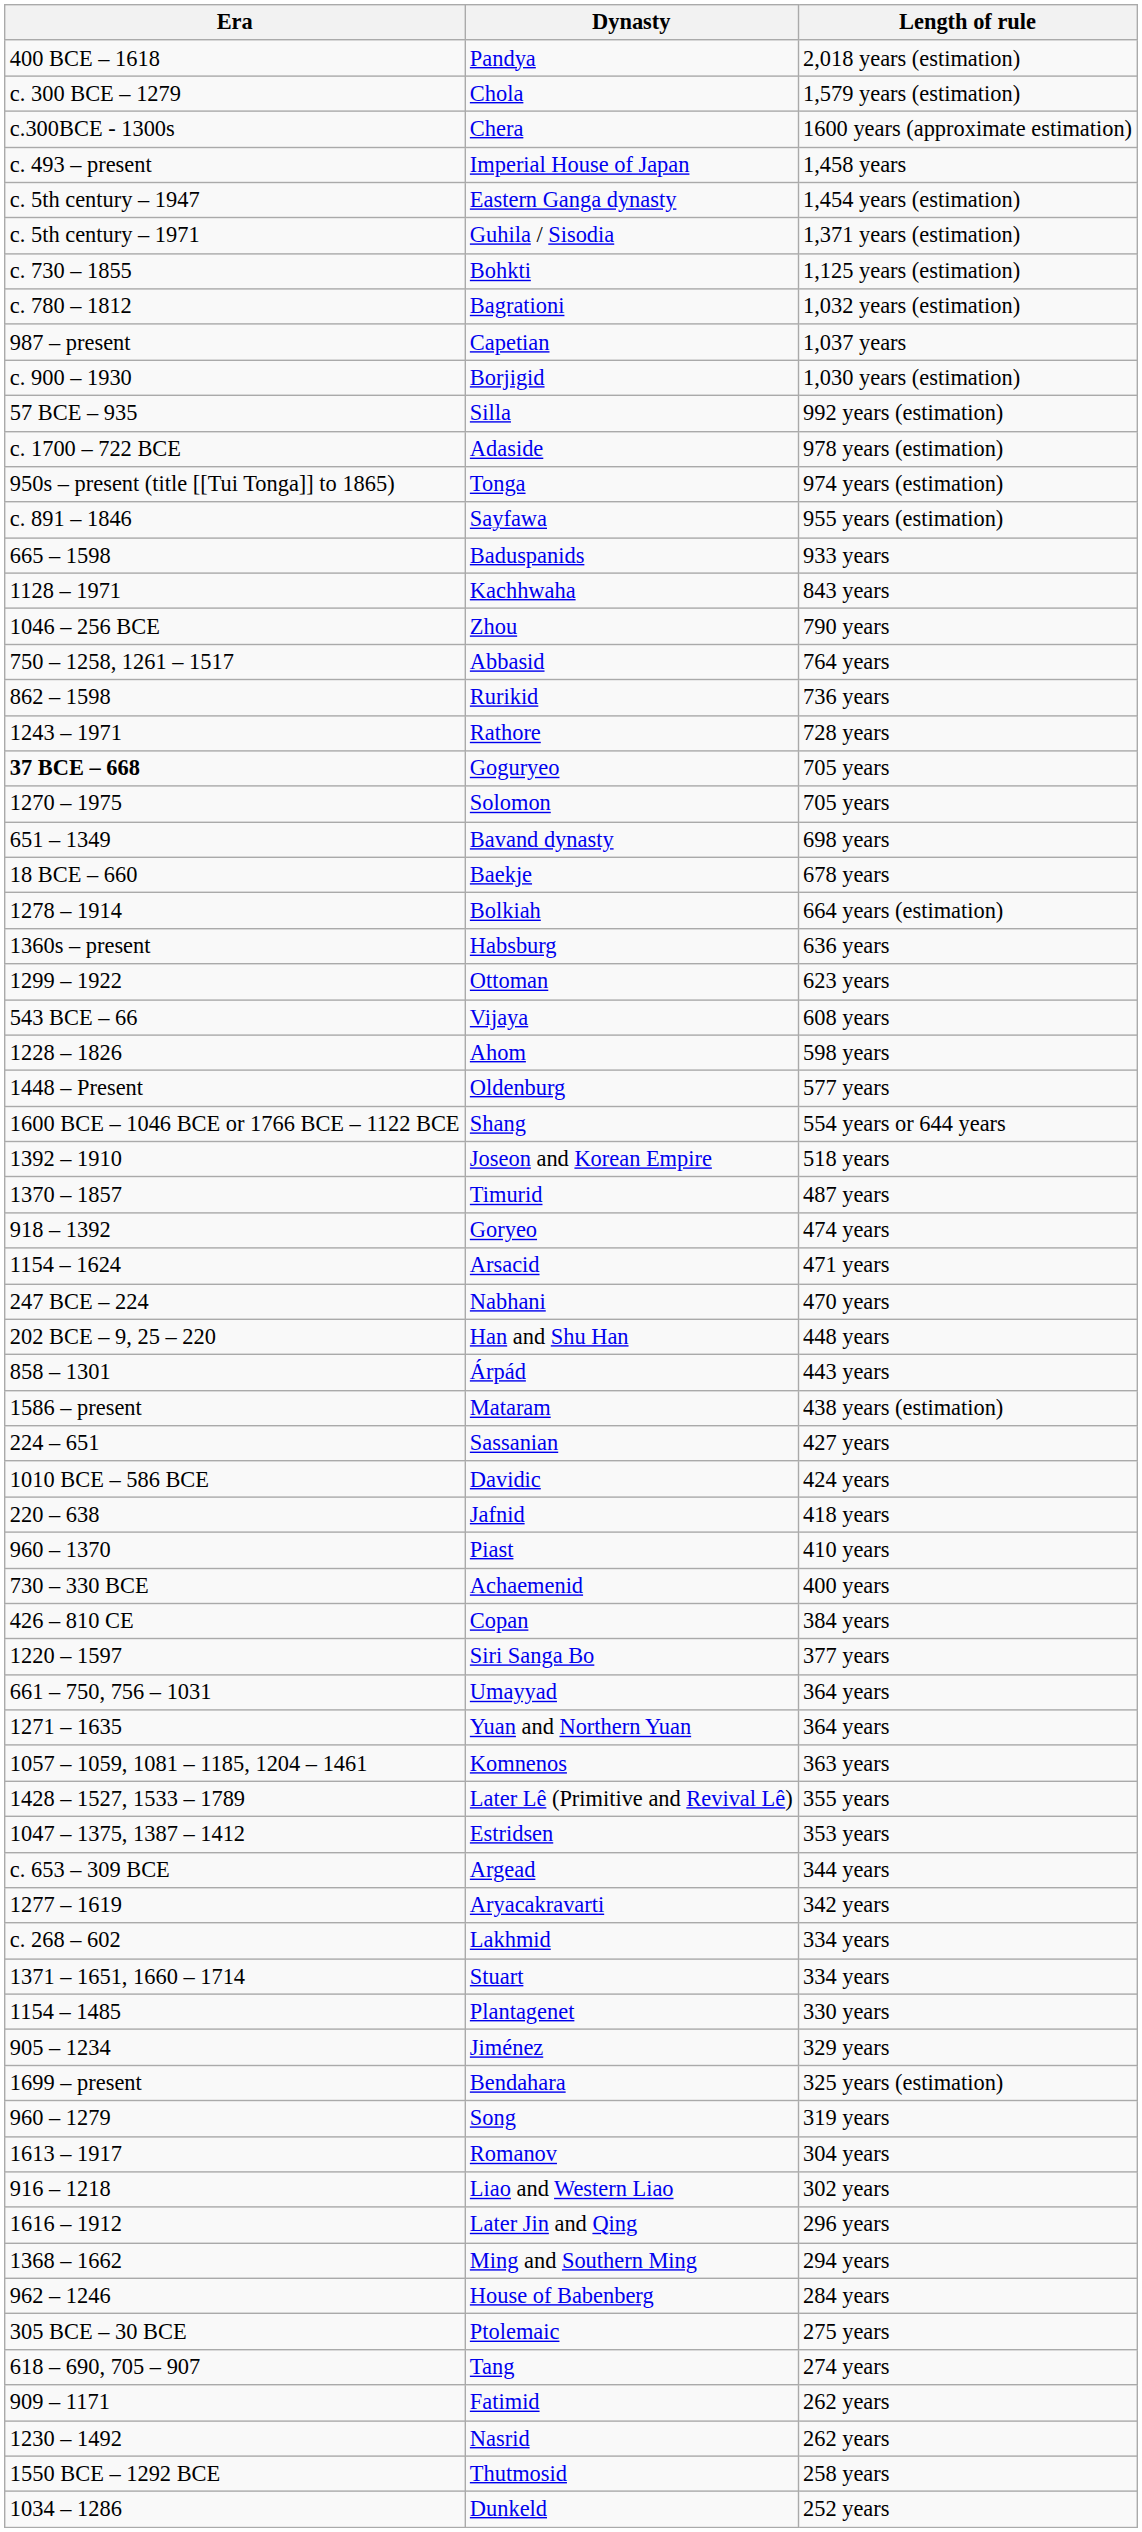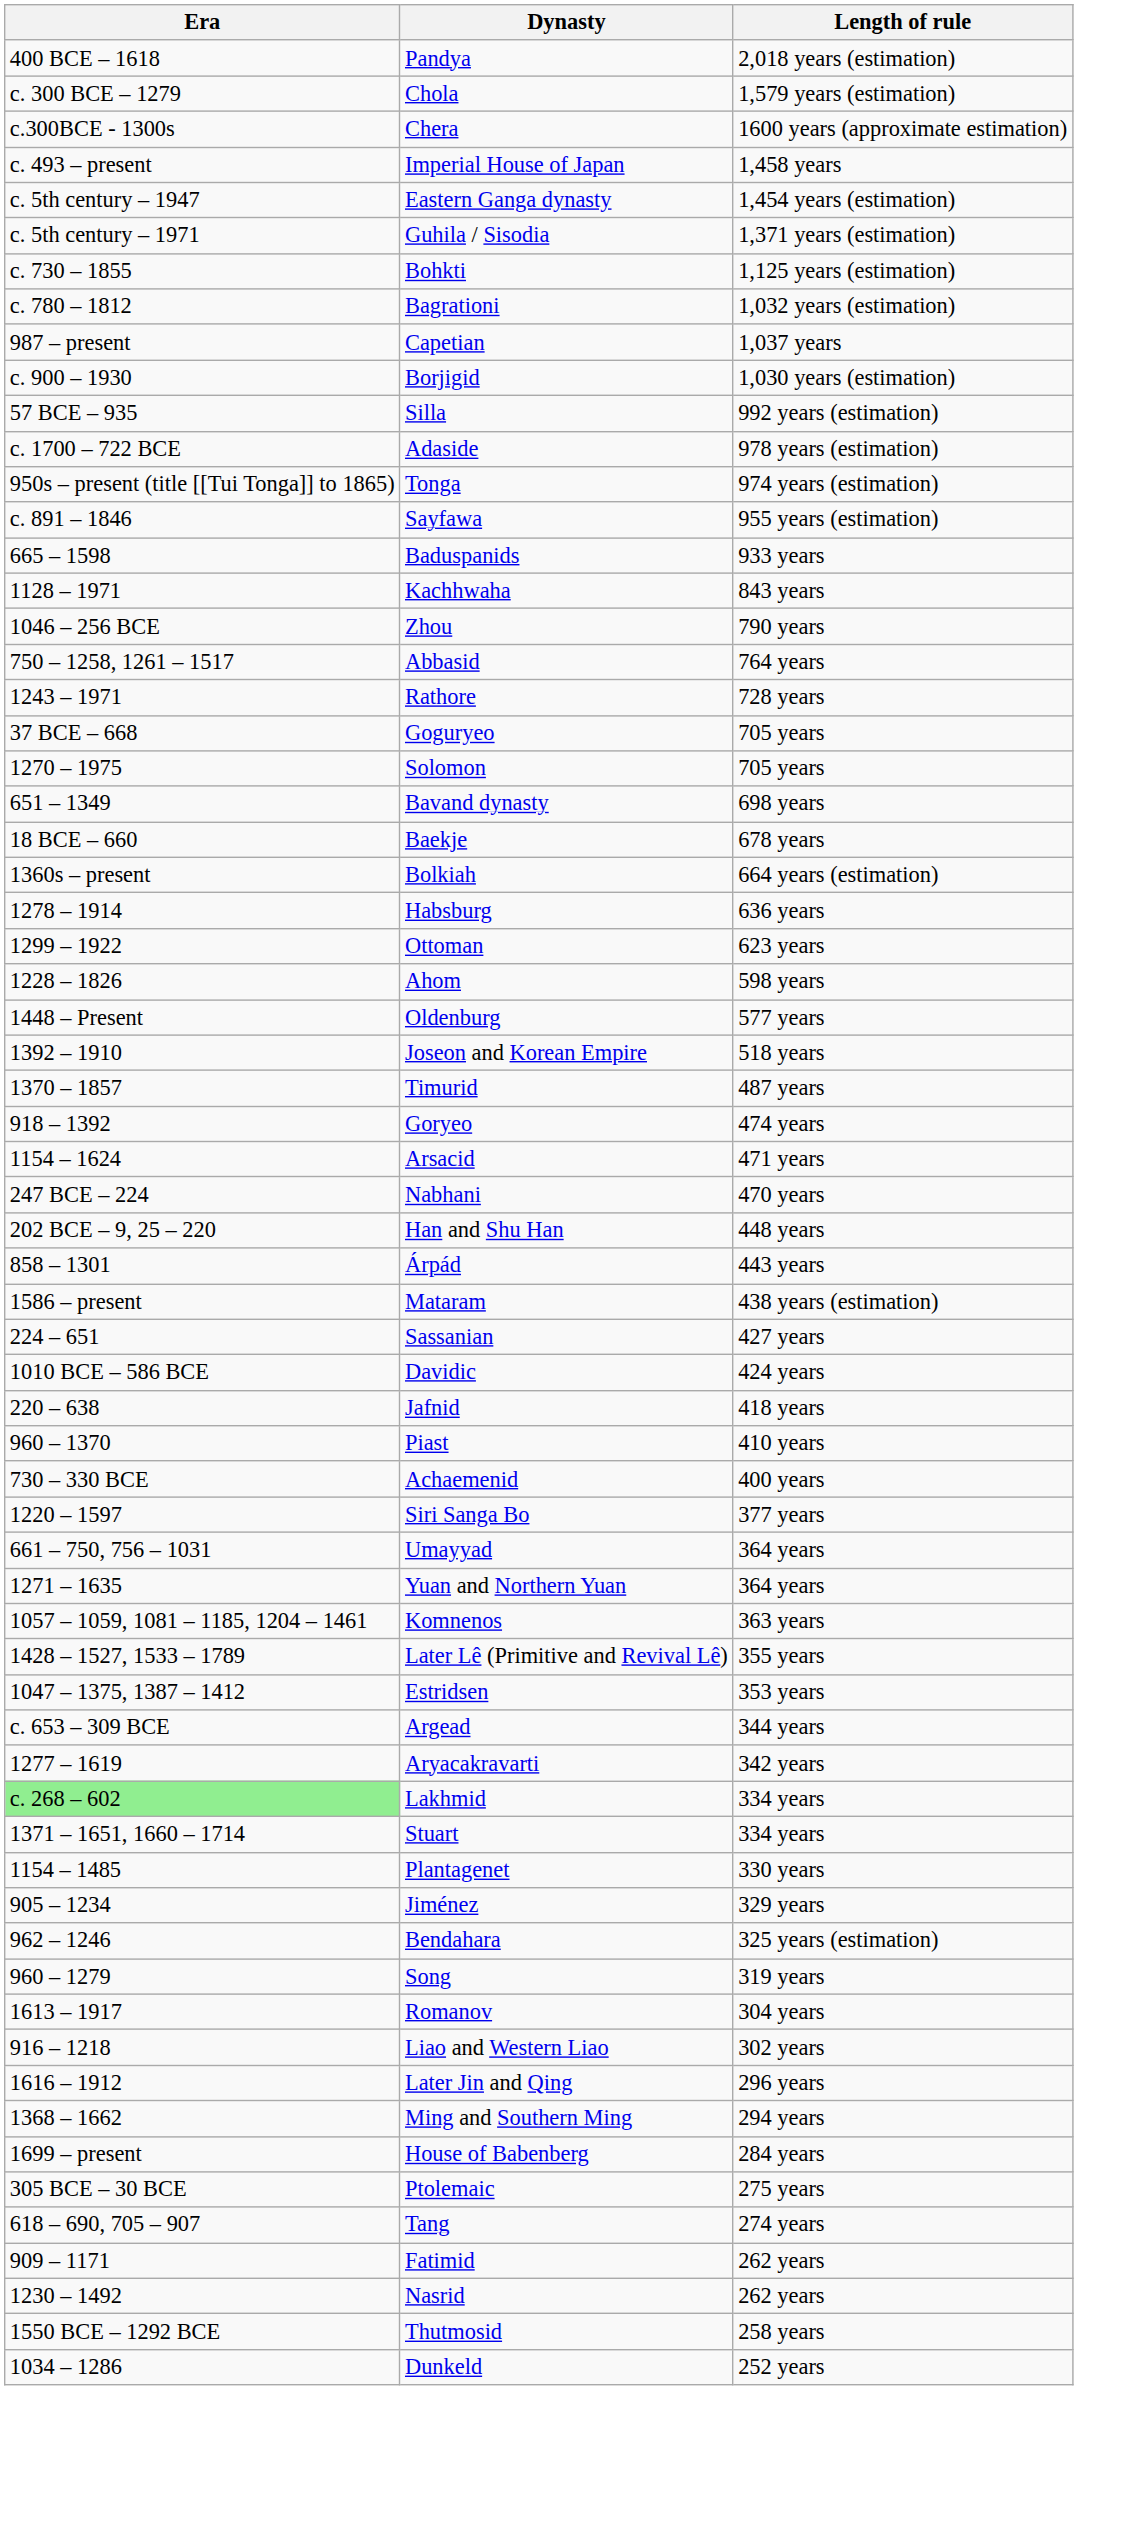 <table class=wikitable>
 <tr>
 <th>Era</th>
 <th>Dynasty</th>
 <th>Length of rule</th>
 </tr>
 <tr>
 <td>400 BCE – 1618</td>
 <td><a href='#'>Pandya</a></td>
 <td>2,018 years (estimation)</td>
 </tr>
 <tr>
 <td>c. 300 BCE – 1279</td>
 <td><a href='#'>Chola</a></td>
 <td>1,579 years (estimation)</td>
 </tr>
 <tr>
 <td>c.300BCE - 1300s</td>
 <td><a href='#'>Chera</a></td>
 <td>1600 years (approximate estimation)</td>
 </tr>
 <tr>
 <td>c. 493 – present</td>
 <td><a href='#'>Imperial House of Japan</a></td>
 <td>1,458 years</td>
 </tr>
 <tr>
 <td>c. 5th century – 1947</td>
 <td><a href='#'>Eastern Ganga dynasty</a></td>
 <td>1,454 years (estimation)</td>
 </tr>
 <tr>
 <td>c. 5th century – 1971</td>
 <td><a href='#'>Guhila</a> / <a href='#'>Sisodia</a></td>
 <td>1,371 years (estimation)</td>
 </tr>
 <tr>
 <td>c. 730 – 1855</td>
 <td><a href='#'>Bohkti</a></td>
 <td>1,125 years (estimation)</td>
 </tr>
 <tr>
 <td>c. 780 – 1812</td>
 <td><a href='#'>Bagrationi</a></td>
 <td>1,032 years (estimation)</td>
 </tr>
 <tr>
 <td>987 – present</td>
 <td><a href='#'>Capetian</a></td>
 <td>1,037 years</td>
 </tr>
 <tr>
 <td>c. 900 – 1930</td>
 <td><a href='#'>Borjigid</a></td>
 <td>1,030 years (estimation)</td>
 </tr>
 <tr>
 <td>57 BCE – 935</td>
 <td><a href='#'>Silla</a></td>
 <td>992 years (estimation)</td>
 </tr>
 <tr>
 <td>c. 1700 – 722 BCE</td>
 <td><a href='#'>Adaside</a></td>
 <td>978 years (estimation)</td>
 </tr>
 <tr>
 <td>950s – present (title [[Tui Tonga]] to 1865)</td>
 <td><a href='#'>Tonga</a></td>
 <td>974 years (estimation)</td>
 </tr>
 <tr>
 <td>c. 891 – 1846</td>
 <td><a href='#'>Sayfawa</a></td>
 <td>955 years (estimation)</td>
 </tr>
 <tr>
 <td>665 – 1598</td>
 <td><a href='#'>Baduspanids</a></td>
 <td>933 years</td>
 </tr>
 <tr>
 <td>1128 – 1971</td>
 <td><a href='#'>Kachhwaha</a></td>
 <td>843 years</td>
 </tr>
 <tr>
 <td>1046 – 256 BCE</td>
 <td><a href='#'>Zhou</a></td>
 <td>790 years</td>
 </tr>
 <tr>
 <td>750 – 1258, 1261 – 1517</td>
 <td><a href='#'>Abbasid</a></td>
 <td>764 years</td>
 </tr>
 <tr>
-<td>862 – 1598</td>
-<td><a href='#'>Rurikid</a></td>
-<td>736 years</td>
-</tr>
-<tr>
 <td>1243 – 1971</td>
 <td><a href='#'>Rathore</a></td>
 <td>728 years</td>
 </tr>
 <tr>
-<td><strong>37 BCE – 668</strong></td>
+<td>37 BCE – 668</td>
 <td><a href='#'>Goguryeo</a></td>
 <td>705 years</td>
 </tr>
 <tr>
 <td>1270 – 1975</td>
 <td><a href='#'>Solomon</a></td>
 <td>705 years</td>
 </tr>
 <tr>
 <td>651 – 1349</td>
 <td><a href='#'>Bavand dynasty</a></td>
 <td>698 years</td>
 </tr>
 <tr>
 <td>18 BCE – 660</td>
 <td><a href='#'>Baekje</a></td>
 <td>678 years</td>
 </tr>
 <tr>
-<td>1278 – 1914</td>
+<td>1360s – present</td>
 <td><a href='#'>Bolkiah</a></td>
 <td>664 years (estimation)</td>
 </tr>
 <tr>
-<td>1360s – present</td>
+<td>1278 – 1914</td>
 <td><a href='#'>Habsburg</a></td>
 <td>636 years</td>
 </tr>
 <tr>
 <td>1299 – 1922</td>
 <td><a href='#'>Ottoman</a></td>
 <td>623 years</td>
-</tr>
-<tr>
-<td>543 BCE – 66</td>
-<td><a href='#'>Vijaya</a></td>
-<td>608 years</td>
 </tr>
 <tr>
 <td>1228 – 1826</td>
 <td><a href='#'>Ahom</a></td>
 <td>598 years</td>
 </tr>
 <tr>
 <td>1448 – Present</td>
 <td><a href='#'>Oldenburg</a></td>
 <td>577 years</td>
-</tr>
-<tr>
-<td>1600 BCE – 1046 BCE or 1766 BCE – 1122 BCE</td>
-<td><a href='#'>Shang</a></td>
-<td>554 years or 644 years</td>
 </tr>
 <tr>
 <td>1392 – 1910</td>
 <td><a href='#'>Joseon</a> and <a href='#'>Korean Empire</a></td>
 <td>518 years</td>
 </tr>
 <tr>
 <td>1370 – 1857</td>
 <td><a href='#'>Timurid</a></td>
 <td>487 years</td>
 </tr>
 <tr>
 <td>918 – 1392</td>
 <td><a href='#'>Goryeo</a></td>
 <td>474 years</td>
 </tr>
 <tr>
 <td>1154 – 1624</td>
 <td><a href='#'>Arsacid</a></td>
 <td>471 years</td>
 </tr>
 <tr>
 <td>247 BCE – 224</td>
 <td><a href='#'>Nabhani</a></td>
 <td>470 years</td>
 </tr>
 <tr>
 <td>202 BCE – 9, 25 – 220</td>
 <td><a href='#'>Han</a> and <a href='#'>Shu Han</a></td>
 <td>448 years</td>
 </tr>
 <tr>
 <td>858 – 1301</td>
 <td><a href='#'>Árpád</a></td>
 <td>443 years</td>
 </tr>
 <tr>
 <td>1586 – present</td>
 <td><a href='#'>Mataram</a></td>
 <td>438 years (estimation)</td>
 </tr>
 <tr>
 <td>224 – 651</td>
 <td><a href='#'>Sassanian</a></td>
 <td>427 years</td>
 </tr>
 <tr>
 <td>1010 BCE – 586 BCE</td>
 <td><a href='#'>Davidic</a></td>
 <td>424 years</td>
 </tr>
 <tr>
 <td>220 – 638</td>
 <td><a href='#'>Jafnid</a></td>
 <td>418 years</td>
 </tr>
 <tr>
 <td>960 – 1370</td>
 <td><a href='#'>Piast</a></td>
 <td>410 years</td>
 </tr>
 <tr>
 <td>730 – 330 BCE</td>
 <td><a href='#'>Achaemenid</a></td>
 <td>400 years</td>
 </tr>
 <tr>
-<td>426 – 810 CE</td>
-<td><a href='#'>Copan</a></td>
-<td>384 years</td>
-</tr>
-<tr>
 <td>1220 – 1597</td>
 <td><a href='#'>Siri Sanga Bo</a></td>
 <td>377 years</td>
 </tr>
 <tr>
 <td>661 – 750, 756 – 1031</td>
 <td><a href='#'>Umayyad</a></td>
 <td>364 years</td>
 </tr>
 <tr>
 <td>1271 – 1635</td>
 <td><a href='#'>Yuan</a> and <a href='#'>Northern Yuan</a></td>
 <td>364 years</td>
 </tr>
 <tr>
 <td>1057 – 1059, 1081 – 1185, 1204 – 1461</td>
 <td><a href='#'>Komnenos</a></td>
 <td>363 years</td>
 </tr>
 <tr>
 <td>1428 – 1527, 1533 – 1789</td>
 <td><a href='#'>Later Lê</a> (Primitive and <a href='#'>Revival Lê</a>)</td>
 <td>355 years</td>
 </tr>
 <tr>
 <td>1047 – 1375, 1387 – 1412</td>
 <td><a href='#'>Estridsen</a></td>
 <td>353 years</td>
 </tr>
 <tr>
 <td>c. 653 – 309 BCE</td>
 <td><a href='#'>Argead</a></td>
 <td>344 years</td>
 </tr>
 <tr>
 <td>1277 – 1619</td>
 <td><a href='#'>Aryacakravarti</a></td>
 <td>342 years</td>
 </tr>
 <tr>
-<td>c. 268 – 602</td>
+<td style="background: lightgreen;">c. 268 – 602</td>
 <td><a href='#'>Lakhmid</a></td>
 <td>334 years</td>
 </tr>
 <tr>
 <td>1371 – 1651, 1660 – 1714</td>
 <td><a href='#'>Stuart</a></td>
 <td>334 years</td>
 </tr>
 <tr>
 <td>1154 – 1485</td>
 <td><a href='#'>Plantagenet</a></td>
 <td>330 years</td>
 </tr>
 <tr>
 <td>905 – 1234</td>
 <td><a href='#'>Jiménez</a></td>
 <td>329 years</td>
 </tr>
 <tr>
-<td>1699 – present</td>
+<td>962 – 1246</td>
 <td><a href='#'>Bendahara</a></td>
 <td>325 years (estimation)</td>
 </tr>
 <tr>
 <td>960 – 1279</td>
 <td><a href='#'>Song</a></td>
 <td>319 years</td>
 </tr>
 <tr>
 <td>1613 – 1917</td>
 <td><a href='#'>Romanov</a></td>
 <td>304 years</td>
 </tr>
 <tr>
 <td>916 – 1218</td>
 <td><a href='#'>Liao</a> and <a href='#'>Western Liao</a></td>
 <td>302 years</td>
 </tr>
 <tr>
 <td>1616 – 1912</td>
 <td><a href='#'>Later Jin</a> and <a href='#'>Qing</a></td>
 <td>296 years</td>
 </tr>
 <tr>
 <td>1368 – 1662</td>
 <td><a href='#'>Ming</a> and <a href='#'>Southern Ming</a></td>
 <td>294 years</td>
 </tr>
 <tr>
-<td>962 – 1246</td>
+<td>1699 – present</td>
 <td><a href='#'>House of Babenberg</a></td>
 <td>284 years</td>
 </tr>
 <tr>
 <td>305 BCE – 30 BCE</td>
 <td><a href='#'>Ptolemaic</a></td>
 <td>275 years</td>
 </tr>
 <tr>
 <td>618 – 690, 705 – 907</td>
 <td><a href='#'>Tang</a></td>
 <td>274 years</td>
 </tr>
 <tr>
 <td>909 – 1171</td>
 <td><a href='#'>Fatimid</a></td>
 <td>262 years</td>
 </tr>
 <tr>
 <td>1230 – 1492</td>
 <td><a href='#'>Nasrid</a></td>
 <td>262 years</td>
 </tr>
 <tr>
 <td>1550 BCE – 1292 BCE</td>
 <td><a href='#'>Thutmosid</a></td>
 <td>258 years</td>
 </tr>
 <tr>
 <td>1034 – 1286</td>
 <td><a href='#'>Dunkeld</a></td>
 <td>252 years</td>
 </tr>
 </table>
